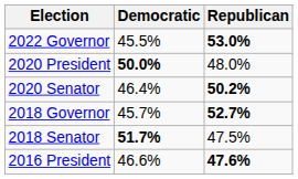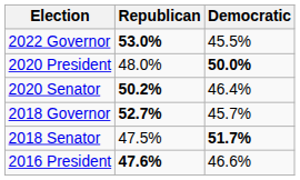 <table class="wikitable sortable">
 <tr>
 <th>Election</th>
+<th>Republican</th>
 <th>Democratic</th>
-<th>Republican</th>
 </tr>
 <tr>
 <td><a href='#'>2022 Governor</a></td>
+<td><strong>53.0%</strong></td>
 <td>45.5%</td>
-<td><strong>53.0%</strong></td>
 </tr>
 <tr>
 <td><a href='#'>2020 President</a></td>
+<td>48.0%</td>
 <td><strong>50.0%</strong></td>
-<td>48.0%</td>
 </tr>
 <tr>
 <td><a href='#'>2020 Senator</a></td>
+<td><strong>50.2%</strong></td>
 <td>46.4%</td>
-<td><strong>50.2%</strong></td>
 </tr>
 <tr>
 <td><a href='#'>2018 Governor</a></td>
+<td><strong>52.7%</strong></td>
 <td>45.7%</td>
-<td><strong>52.7%</strong></td>
 </tr>
 <tr>
 <td><a href='#'>2018 Senator</a></td>
+<td>47.5%</td>
 <td><strong>51.7%</strong></td>
-<td>47.5%</td>
 </tr>
 <tr>
 <td><a href='#'>2016 President</a></td>
+<td><strong>47.6%</strong></td>
 <td>46.6%</td>
-<td><strong>47.6%</strong></td>
 </tr>
 </table>
